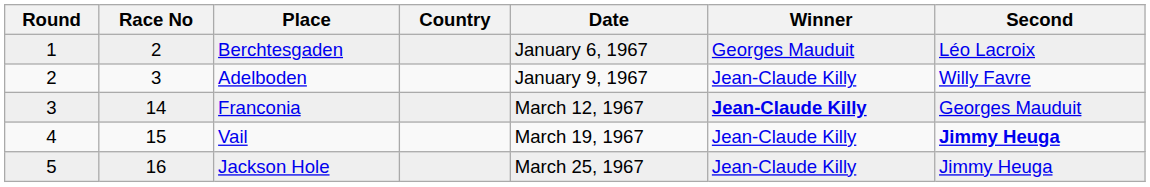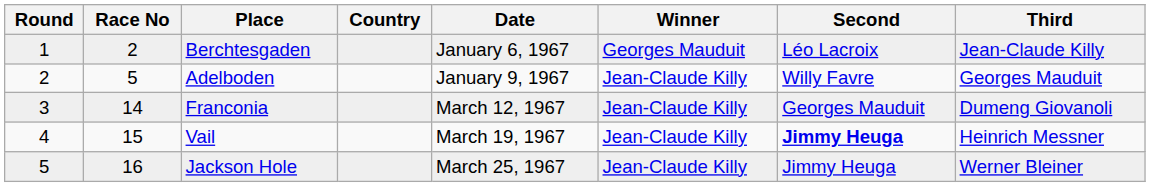 <table class="wikitable" width=70% style="font-size:90%; text-align:center;">
 <tr>
 <th>Round</th>
 <th>Race No</th>
 <th>Place</th>
 <th>Country</th>
 <th>Date</th>
 <th>Winner</th>
 <th>Second</th>
+<th>Third</th>
 </tr>
 <tr bgcolor="#EFEFEF">
 <td>1</td>
 <td>2</td>
 <td align="left"><a href='#'>Berchtesgaden</a></td>
 <td align="left"></td>
 <td align="left">January 6, 1967</td>
 <td align="left"> <a href='#'>Georges Mauduit</a></td>
 <td align="left"> <a href='#'>Léo Lacroix</a></td>
+<td align="left"> <a href='#'>Jean-Claude Killy</a></td>
 </tr>
 <tr>
 <td>2</td>
-<td>3</td>
+<td>5</td>
 <td align="left"><a href='#'>Adelboden</a></td>
 <td align="left"></td>
 <td align="left">January 9, 1967</td>
 <td align="left"> <a href='#'>Jean-Claude Killy</a></td>
 <td align="left"> <a href='#'>Willy Favre</a></td>
+<td align="left"> <a href='#'>Georges Mauduit</a></td>
 </tr>
 <tr bgcolor="#EFEFEF">
 <td>3</td>
 <td>14</td>
 <td align="left"><a href='#'>Franconia</a></td>
 <td align="left"></td>
 <td align="left">March 12, 1967</td>
-<td align="left"><strong> <a href='#'>Jean-Claude Killy</a></strong></td>
+<td align="left"> <a href='#'>Jean-Claude Killy</a></td>
 <td align="left"> <a href='#'>Georges Mauduit</a></td>
+<td align="left"> <a href='#'>Dumeng Giovanoli</a></td>
 </tr>
 <tr>
 <td>4</td>
 <td>15</td>
 <td align="left"><a href='#'>Vail</a></td>
 <td align="left"></td>
 <td align="left">March 19, 1967</td>
 <td align="left"> <a href='#'>Jean-Claude Killy</a></td>
 <td align="left"><strong> <a href='#'>Jimmy Heuga</a></strong></td>
+<td align="left"> <a href='#'>Heinrich Messner</a></td>
 </tr>
 <tr bgcolor="#EFEFEF">
 <td>5</td>
 <td>16</td>
 <td align="left"><a href='#'>Jackson Hole</a></td>
 <td align="left"></td>
 <td align="left">March 25, 1967</td>
 <td align="left"> <a href='#'>Jean-Claude Killy</a></td>
 <td align="left"> <a href='#'>Jimmy Heuga</a></td>
+<td align="left"> <a href='#'>Werner Bleiner</a></td>
 </tr>
 </table>
